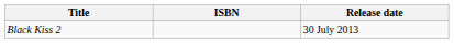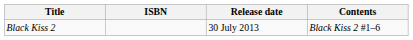 <table class="wikitable" width="75%">
 <tr>
 <th width=25%>Title</th>
 <th width=25%>ISBN</th>
 <th width=25%>Release date</th>
+<th width=25%>Contents</th>
 </tr>
 <tr>
 <td><em>Black Kiss 2</em></td>
 <td></td>
 <td>30 July 2013</td>
+<td><em>Black Kiss 2</em> #1–6</td>
 </tr>
 </table>
